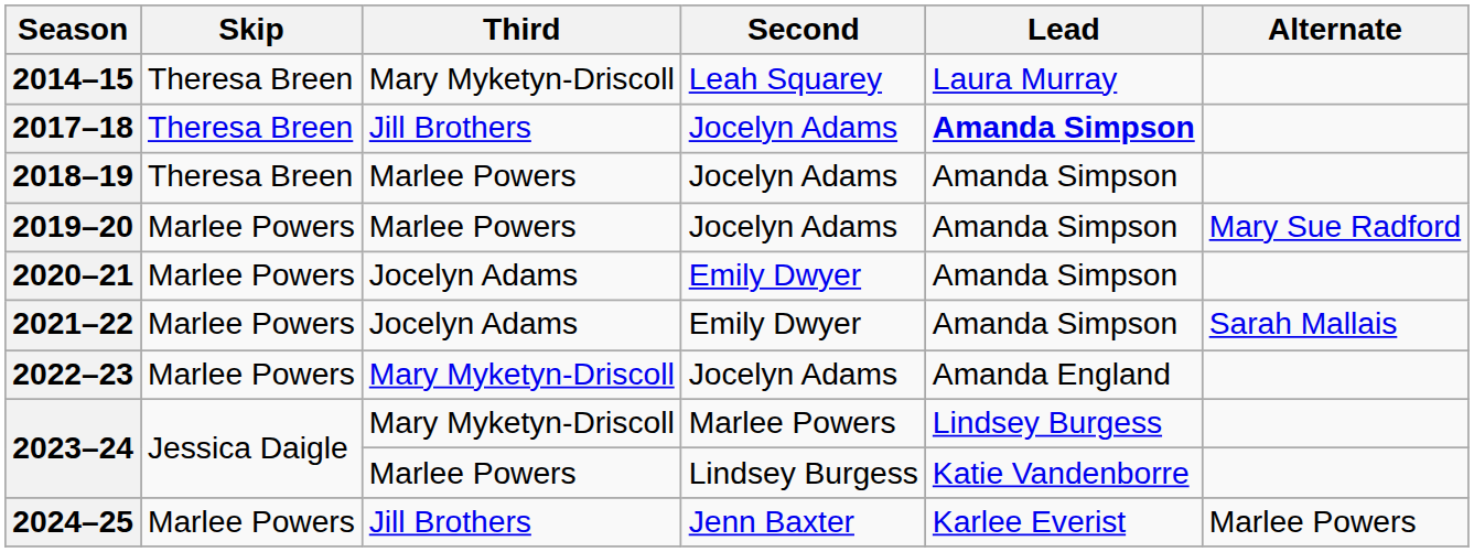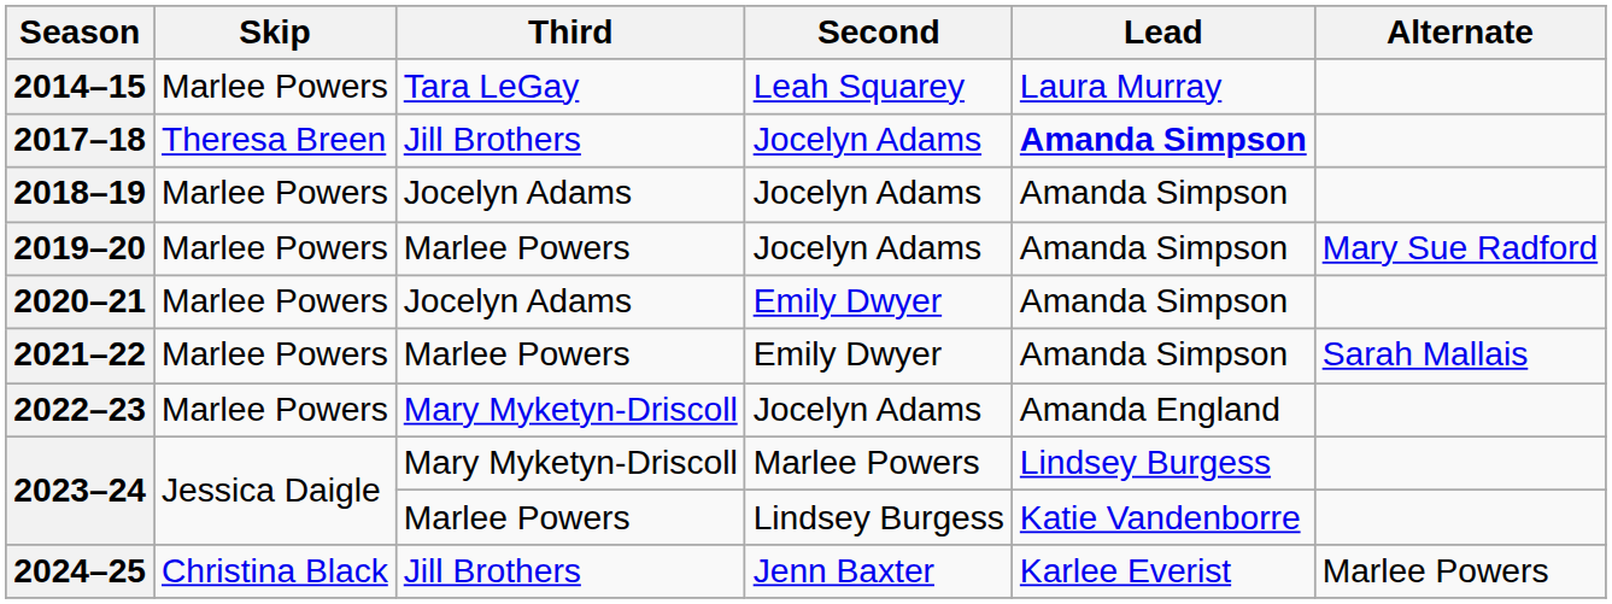 <table class="wikitable">
 <tr>
 <th scope="col">Season</th>
 <th scope="col">Skip</th>
 <th scope="col">Third</th>
 <th scope="col">Second</th>
 <th scope="col">Lead</th>
 <th scope="col">Alternate</th>
 </tr>
 <tr>
 <th scope="row">2014–15</th>
-<td>Theresa Breen</td>
-<td>Mary Myketyn-Driscoll</td>
+<td>Marlee Powers</td>
+<td><a href='#'>Tara LeGay</a></td>
 <td><a href='#'>Leah Squarey</a></td>
 <td><a href='#'>Laura Murray</a></td>
 <td></td>
 </tr>
 <tr>
 <th scope="row">2017–18</th>
 <td><a href='#'>Theresa Breen</a></td>
 <td><a href='#'>Jill Brothers</a></td>
 <td><a href='#'>Jocelyn Adams</a></td>
 <td><strong><a href='#'>Amanda Simpson</a></strong></td>
 <td></td>
 </tr>
 <tr>
 <th scope="row">2018–19</th>
-<td>Theresa Breen</td>
 <td>Marlee Powers</td>
+<td>Jocelyn Adams</td>
 <td>Jocelyn Adams</td>
 <td>Amanda Simpson</td>
 <td></td>
 </tr>
 <tr>
 <th scope="row">2019–20</th>
 <td>Marlee Powers</td>
 <td>Marlee Powers</td>
 <td>Jocelyn Adams</td>
 <td>Amanda Simpson</td>
 <td><a href='#'>Mary Sue Radford</a></td>
 </tr>
 <tr>
 <th scope="row">2020–21</th>
 <td>Marlee Powers</td>
 <td>Jocelyn Adams</td>
 <td><a href='#'>Emily Dwyer</a></td>
 <td>Amanda Simpson</td>
 <td></td>
 </tr>
 <tr>
 <th scope="row">2021–22</th>
 <td>Marlee Powers</td>
-<td>Jocelyn Adams</td>
+<td>Marlee Powers</td>
 <td>Emily Dwyer</td>
 <td>Amanda Simpson</td>
 <td><a href='#'>Sarah Mallais</a></td>
 </tr>
 <tr>
 <th scope="row">2022–23</th>
 <td>Marlee Powers</td>
 <td><a href='#'>Mary Myketyn-Driscoll</a></td>
 <td>Jocelyn Adams</td>
 <td>Amanda England</td>
 <td></td>
 </tr>
 <tr>
 <th scope="row" rowspan=2>2023–24</th>
 <td rowspan=2>Jessica Daigle</td>
 <td>Mary Myketyn-Driscoll</td>
 <td>Marlee Powers</td>
 <td><a href='#'>Lindsey Burgess</a></td>
 <td></td>
 </tr>
 <tr>
 <td>Marlee Powers</td>
 <td>Lindsey Burgess</td>
 <td><a href='#'>Katie Vandenborre</a></td>
 <td></td>
 </tr>
 <tr>
 <th scope="row">2024–25</th>
-<td>Marlee Powers</td>
+<td><a href='#'>Christina Black</a></td>
 <td><a href='#'>Jill Brothers</a></td>
 <td><a href='#'>Jenn Baxter</a></td>
 <td><a href='#'>Karlee Everist</a></td>
 <td>Marlee Powers</td>
 </tr>
 </table>
